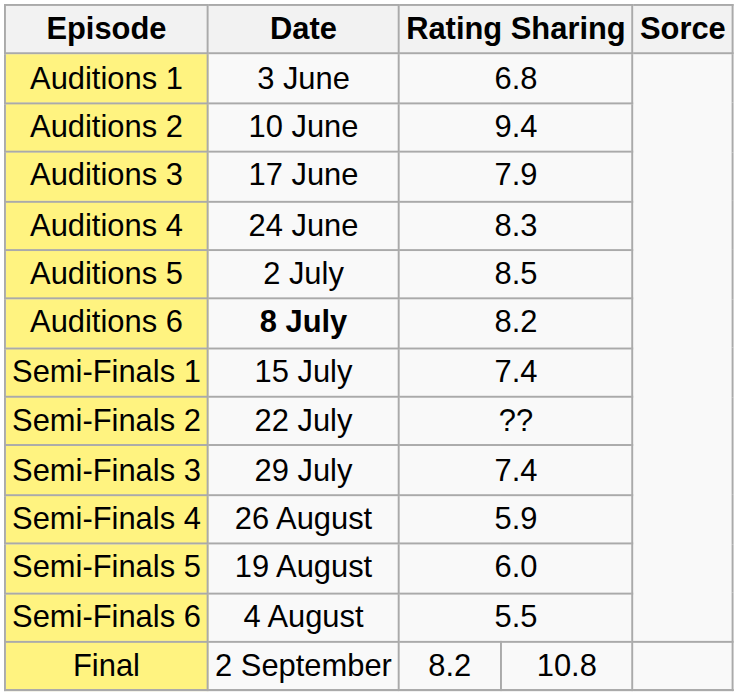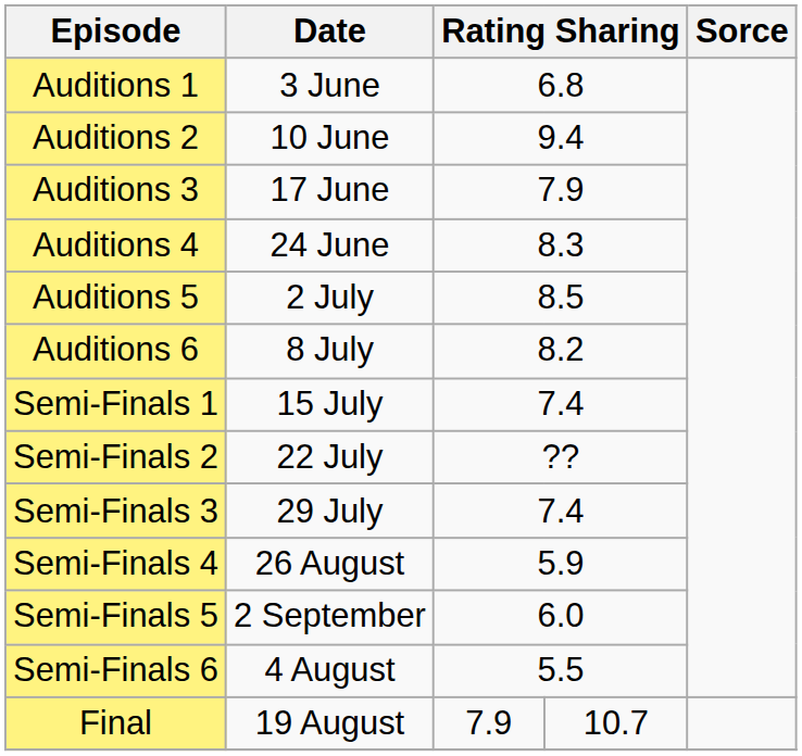 <table class="wikitable sortable" style="text-align:center">
 <tr>
 <th>Episode</th>
 <th>Date</th>
 <th colspan=2>Rating Sharing</th>
 <th>Sorce</th>
 </tr>
 <tr>
 <td style="background:#FFF380">Auditions 1</td>
 <td>3 June</td>
 <td colspan=2>6.8</td>
 <td rowspan=12></td>
 </tr>
 <tr>
 <td style="background:#FFF380">Auditions 2</td>
 <td>10 June</td>
 <td colspan=2>9.4</td>
 </tr>
 <tr>
 <td style="background:#FFF380">Auditions 3</td>
 <td>17 June</td>
 <td colspan=2>7.9</td>
 </tr>
 <tr>
 <td style="background:#FFF380">Auditions 4</td>
 <td>24 June</td>
 <td colspan=2>8.3</td>
 </tr>
 <tr>
 <td style="background:#FFF380">Auditions 5</td>
 <td>2 July</td>
 <td colspan=2>8.5</td>
 </tr>
 <tr>
 <td style="background:#FFF380">Auditions 6</td>
-<td><strong>8 July</strong></td>
+<td>8 July</td>
 <td colspan=2>8.2</td>
 </tr>
 <tr>
 <td style="background:#FFF380">Semi-Finals 1</td>
 <td>15 July</td>
 <td colspan=2>7.4</td>
 </tr>
 <tr>
 <td style="background:#FFF380">Semi-Finals 2</td>
 <td>22 July</td>
 <td colspan=2>??</td>
 </tr>
 <tr>
 <td style="background:#FFF380">Semi-Finals 3</td>
 <td>29 July</td>
 <td colspan=2>7.4</td>
 </tr>
 <tr>
 <td style="background:#FFF380">Semi-Finals 4</td>
 <td>26 August</td>
 <td colspan=2>5.9</td>
 </tr>
 <tr>
 <td style="background:#FFF380">Semi-Finals 5</td>
-<td>19 August</td>
+<td>2 September</td>
 <td colspan=2>6.0</td>
 </tr>
 <tr>
 <td style="background:#FFF380">Semi-Finals 6</td>
 <td>4 August</td>
 <td colspan=2>5.5</td>
 </tr>
 <tr>
 <td style="background:#FFF380">Final</td>
-<td>2 September</td>
-<td>8.2</td>
-<td>10.8</td>
+<td>19 August</td>
+<td>7.9</td>
+<td>10.7</td>
 <td></td>
 </tr>
 <tr>
 </tr>
 </table>
